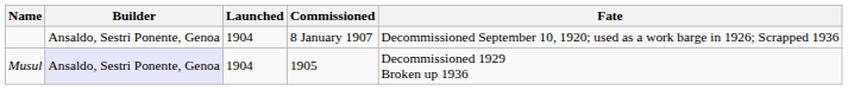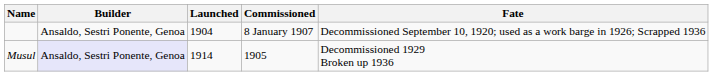 <table class="wikitable">
 <tr>
 <th>Name</th>
 <th>Builder</th>
 <th>Launched</th>
 <th>Commissioned</th>
 <th>Fate</th>
 </tr>
 <tr>
 <td></td>
 <td> Ansaldo, Sestri Ponente, Genoa</td>
 <td>1904</td>
 <td>8 January 1907</td>
 <td>Decommissioned September 10, 1920; used as a work barge in 1926; Scrapped 1936</td>
 </tr>
 <tr>
 <td><em>Musul</em></td>
 <td style="background: lavender;"> Ansaldo, Sestri Ponente, Genoa</td>
-<td>1904</td>
+<td>1914</td>
 <td>1905</td>
 <td>Decommissioned 1929<br>Broken up 1936</td>
 </tr>
 </table>
